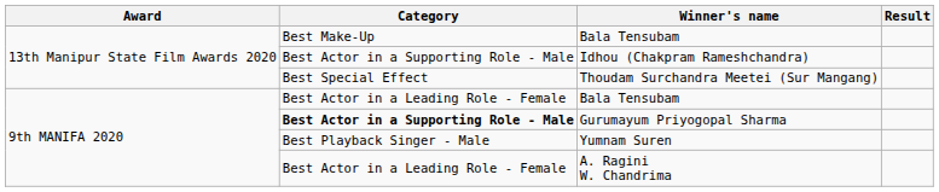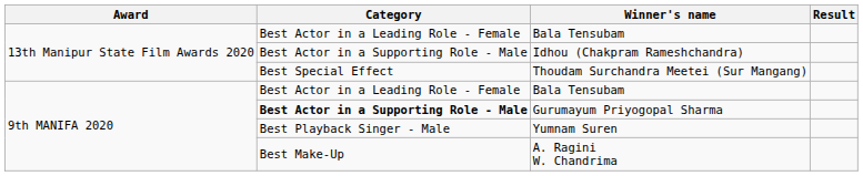 <table class="wikitable sortable">
 <tr>
 <th>Award</th>
 <th>Category</th>
 <th>Winner's name</th>
 <th>Result</th>
 </tr>
 <tr>
 <td rowspan="3">13th Manipur State Film Awards 2020</td>
-<td>Best Make-Up</td>
+<td>Best Actor in a Leading Role - Female</td>
 <td>Bala Tensubam</td>
 <td></td>
 </tr>
 <tr>
 <td>Best Actor in a Supporting Role - Male</td>
 <td>Idhou (Chakpram Rameshchandra)</td>
 <td></td>
 </tr>
 <tr>
 <td>Best Special Effect</td>
 <td>Thoudam Surchandra Meetei (Sur Mangang)</td>
 <td></td>
 </tr>
 <tr>
 <td rowspan="4">9th MANIFA 2020</td>
 <td>Best Actor in a Leading Role - Female</td>
 <td>Bala Tensubam</td>
 <td></td>
 </tr>
 <tr>
 <td><strong>Best Actor in a Supporting Role - Male</strong></td>
 <td>Gurumayum Priyogopal Sharma</td>
 <td></td>
 </tr>
 <tr>
 <td>Best Playback Singer - Male</td>
 <td>Yumnam Suren</td>
 <td></td>
 </tr>
 <tr>
-<td>Best Actor in a Leading Role - Female</td>
+<td>Best Make-Up</td>
 <td>A. Ragini<br>W. Chandrima</td>
 <td></td>
 </tr>
 </table>
